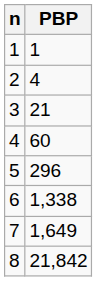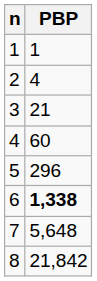 <table class="wikitable">
 <tr>
 <th>n</th>
 <th>PBP</th>
 </tr>
 <tr>
 <td>1</td>
 <td>1</td>
 </tr>
 <tr>
 <td>2</td>
 <td>4</td>
 </tr>
 <tr>
 <td>3</td>
 <td>21</td>
 </tr>
 <tr>
 <td>4</td>
 <td>60</td>
 </tr>
 <tr>
 <td>5</td>
 <td>296</td>
 </tr>
 <tr>
 <td>6</td>
-<td>1,338</td>
+<td><strong>1,338</strong></td>
 </tr>
 <tr>
 <td>7</td>
-<td>1,649</td>
+<td>5,648</td>
 </tr>
 <tr>
 <td>8</td>
 <td>21,842</td>
 </tr>
 </table>
